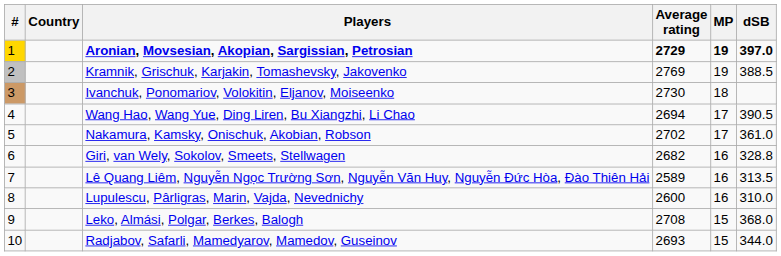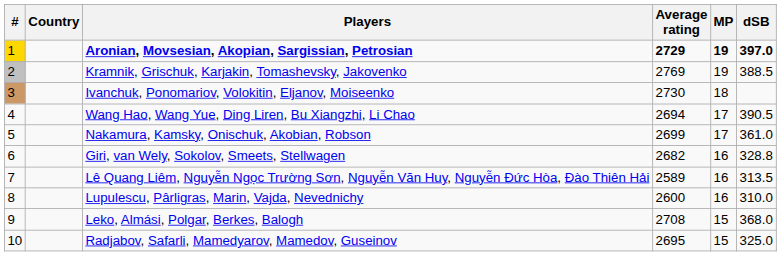 <table class="wikitable">
 <tr>
 <th>#</th>
 <th>Country</th>
 <th>Players</th>
 <th>Average<br>rating</th>
 <th>MP</th>
 <th>dSB</th>
 </tr>
 <tr>
 <td style="background:gold;">1</td>
 <td><strong></strong></td>
 <td><strong><a href='#'>Aronian</a>, <a href='#'>Movsesian</a>, <a href='#'>Akopian</a>, <a href='#'>Sargissian</a>, <a href='#'>Petrosian</a></strong></td>
 <td><strong>2729</strong></td>
 <td><strong>19</strong></td>
 <td><strong>397.0</strong></td>
 </tr>
 <tr>
 <td style="background:silver;">2</td>
 <td></td>
 <td><a href='#'>Kramnik</a>, <a href='#'>Grischuk</a>, <a href='#'>Karjakin</a>, <a href='#'>Tomashevsky</a>, <a href='#'>Jakovenko</a></td>
 <td>2769</td>
 <td>19</td>
 <td>388.5</td>
 </tr>
 <tr>
 <td style="background:#c96;">3</td>
 <td></td>
 <td><a href='#'>Ivanchuk</a>, <a href='#'>Ponomariov</a>, <a href='#'>Volokitin</a>, <a href='#'>Eljanov</a>, <a href='#'>Moiseenko</a></td>
 <td>2730</td>
 <td>18</td>
 <td></td>
 </tr>
 <tr>
 <td>4</td>
 <td></td>
 <td><a href='#'>Wang Hao</a>, <a href='#'>Wang Yue</a>, <a href='#'>Ding Liren</a>, <a href='#'>Bu Xiangzhi</a>, <a href='#'>Li Chao</a></td>
 <td>2694</td>
 <td>17</td>
 <td>390.5</td>
 </tr>
 <tr>
 <td>5</td>
 <td></td>
 <td><a href='#'>Nakamura</a>, <a href='#'>Kamsky</a>, <a href='#'>Onischuk</a>, <a href='#'>Akobian</a>, <a href='#'>Robson</a></td>
-<td>2702</td>
+<td>2699</td>
 <td>17</td>
 <td>361.0</td>
 </tr>
 <tr>
 <td>6</td>
 <td></td>
 <td><a href='#'>Giri</a>, <a href='#'>van Wely</a>, <a href='#'>Sokolov</a>, <a href='#'>Smeets</a>, <a href='#'>Stellwagen</a></td>
 <td>2682</td>
 <td>16</td>
 <td>328.8</td>
 </tr>
 <tr>
 <td>7</td>
 <td></td>
 <td><a href='#'>Lê Quang Liêm</a>, <a href='#'>Nguyễn Ngọc Trường Sơn</a>, <a href='#'>Nguyễn Văn Huy</a>, <a href='#'>Nguyễn Đức Hòa</a>, <a href='#'>Đào Thiên Hải</a></td>
 <td>2589</td>
 <td>16</td>
 <td>313.5</td>
 </tr>
 <tr>
 <td>8</td>
 <td></td>
 <td><a href='#'>Lupulescu</a>, <a href='#'>Pârligras</a>, <a href='#'>Marin</a>, <a href='#'>Vajda</a>, <a href='#'>Nevednichy</a></td>
 <td>2600</td>
 <td>16</td>
 <td>310.0</td>
 </tr>
 <tr>
 <td>9</td>
 <td></td>
 <td><a href='#'>Leko</a>, <a href='#'>Almási</a>, <a href='#'>Polgar</a>, <a href='#'>Berkes</a>, <a href='#'>Balogh</a></td>
 <td>2708</td>
 <td>15</td>
 <td>368.0</td>
 </tr>
 <tr>
 <td>10</td>
 <td></td>
 <td><a href='#'>Radjabov</a>, <a href='#'>Safarli</a>, <a href='#'>Mamedyarov</a>, <a href='#'>Mamedov</a>, <a href='#'>Guseinov</a></td>
-<td>2693</td>
+<td>2695</td>
 <td>15</td>
-<td>344.0</td>
+<td>325.0</td>
 </tr>
 </table>
